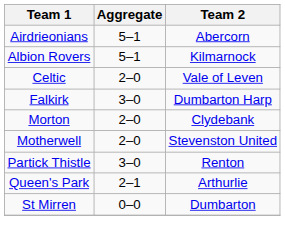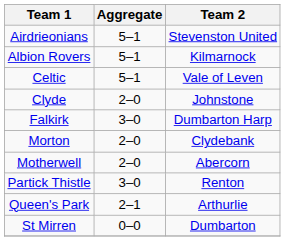 <table class="wikitable" style="text-align: center">
 <tr>
 <th>Team 1</th>
 <th>Aggregate</th>
 <th>Team 2</th>
 </tr>
 <tr>
 <td><a href='#'>Airdrieonians</a></td>
 <td>5–1</td>
-<td><a href='#'>Abercorn</a></td>
+<td><a href='#'>Stevenston United</a></td>
 </tr>
 <tr>
 <td><a href='#'>Albion Rovers</a></td>
 <td>5–1</td>
 <td><a href='#'>Kilmarnock</a></td>
 </tr>
 <tr>
 <td><a href='#'>Celtic</a></td>
+<td>5–1</td>
+<td><a href='#'>Vale of Leven</a></td>
+</tr>
+<tr>
+<td><a href='#'>Clyde</a></td>
 <td>2–0</td>
-<td><a href='#'>Vale of Leven</a></td>
+<td><a href='#'>Johnstone</a></td>
 </tr>
 <tr>
 <td><a href='#'>Falkirk</a></td>
 <td>3–0</td>
 <td><a href='#'>Dumbarton Harp</a></td>
 </tr>
 <tr>
 <td><a href='#'>Morton</a></td>
 <td>2–0</td>
 <td><a href='#'>Clydebank</a></td>
 </tr>
 <tr>
 <td><a href='#'>Motherwell</a></td>
 <td>2–0</td>
-<td><a href='#'>Stevenston United</a></td>
+<td><a href='#'>Abercorn</a></td>
 </tr>
 <tr>
 <td><a href='#'>Partick Thistle</a></td>
 <td>3–0</td>
 <td><a href='#'>Renton</a></td>
 </tr>
 <tr>
 <td><a href='#'>Queen's Park</a></td>
 <td>2–1</td>
 <td><a href='#'>Arthurlie</a></td>
 </tr>
 <tr>
 <td><a href='#'>St Mirren</a></td>
 <td>0–0</td>
 <td><a href='#'>Dumbarton</a></td>
 </tr>
 <tr>
 </tr>
 </table>
